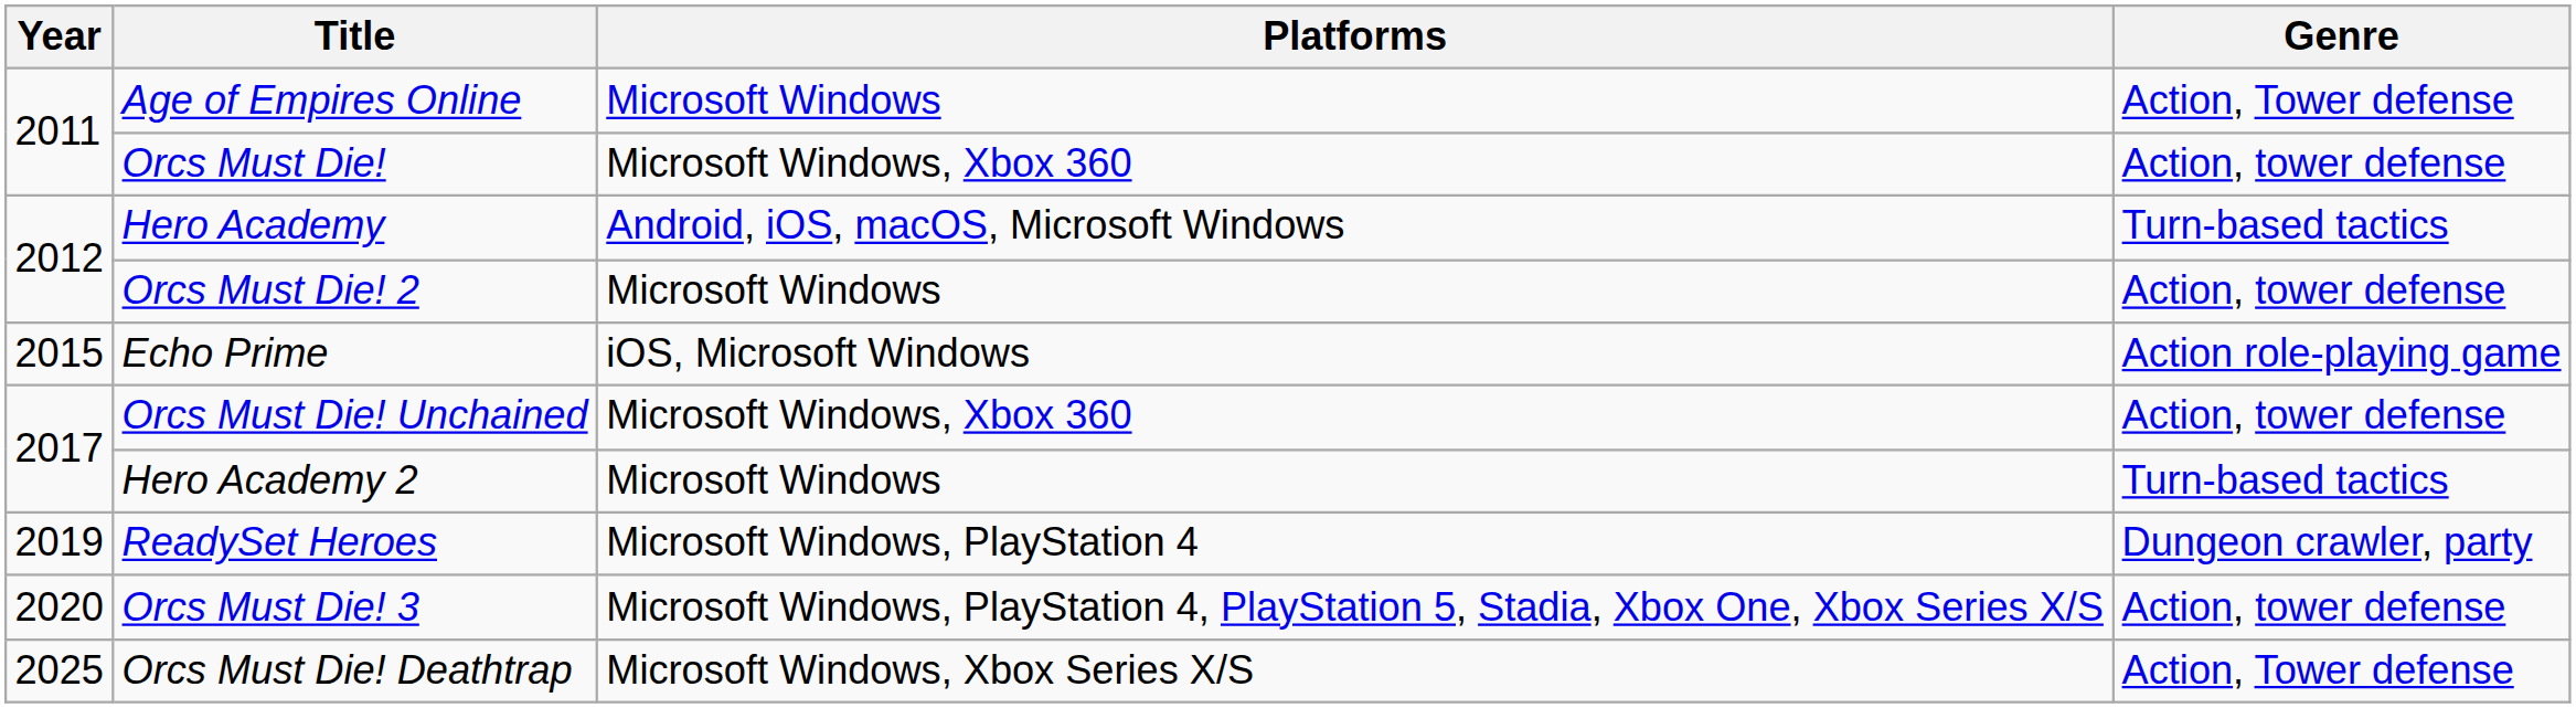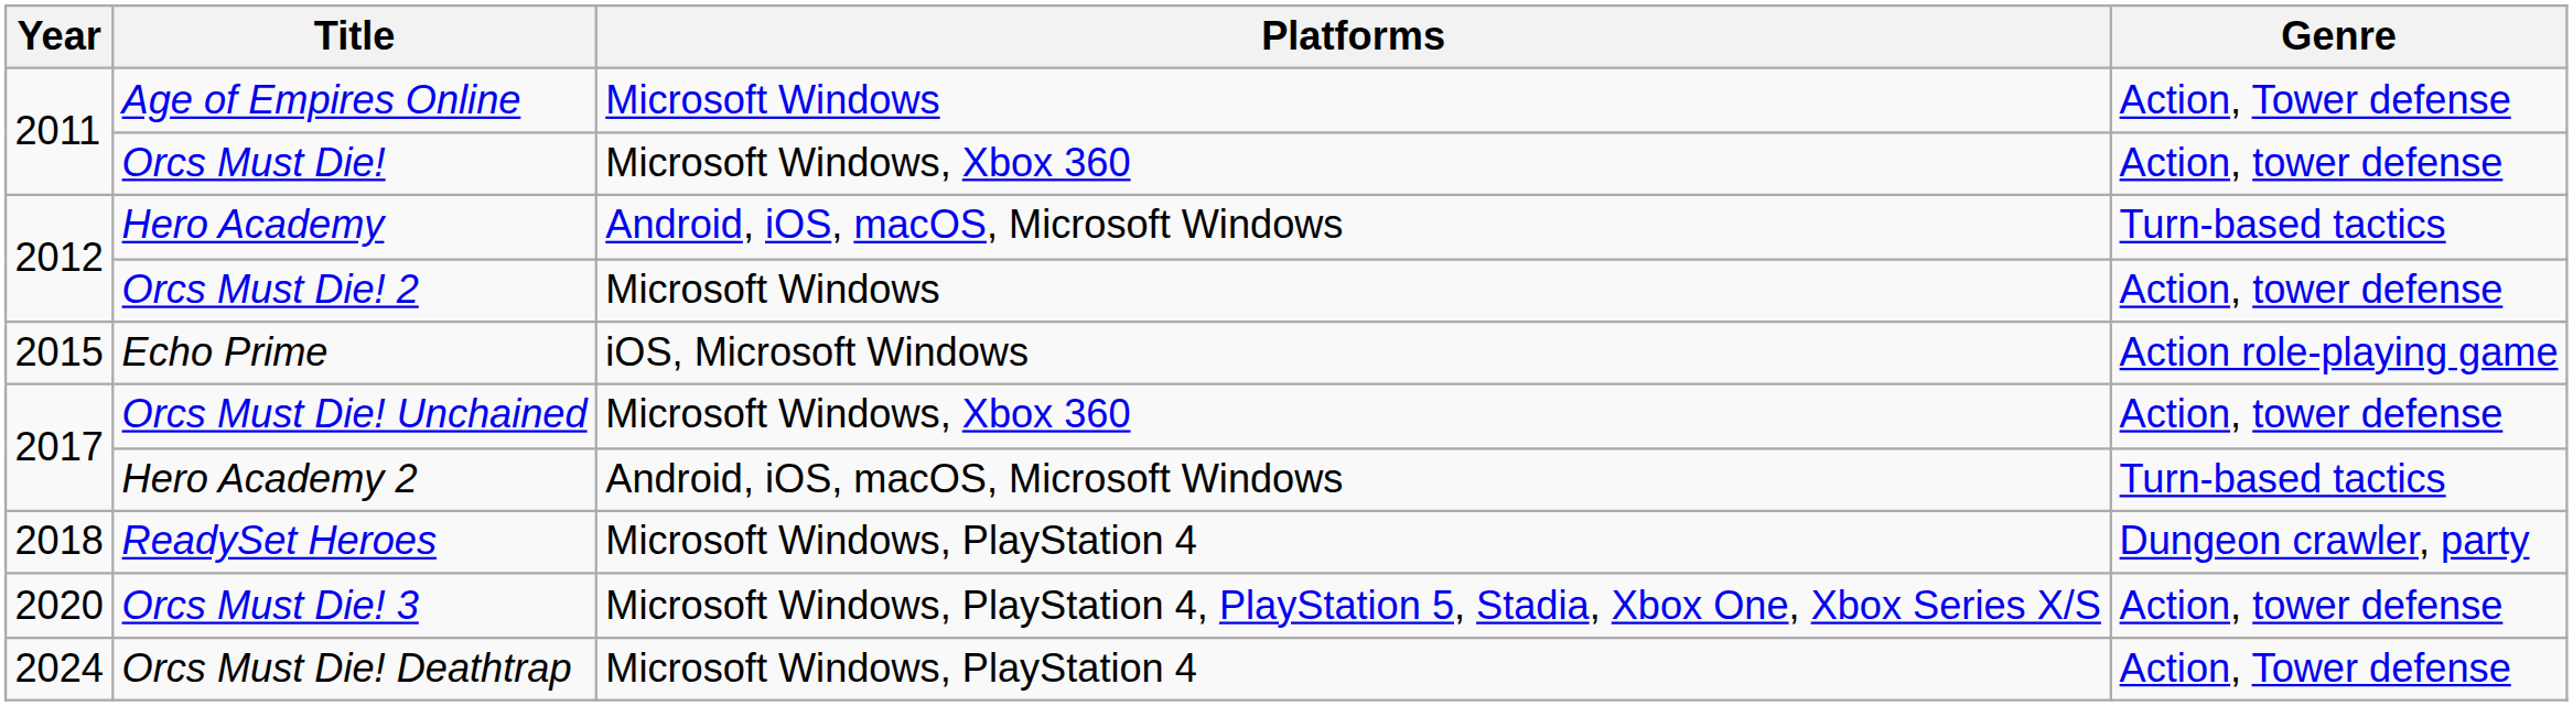 <table class="wikitable">
 <tr>
 <th>Year</th>
 <th>Title</th>
 <th>Platforms</th>
 <th>Genre</th>
 </tr>
 <tr>
 <td rowspan="2">2011</td>
 <td><em><a href='#'>Age of Empires Online</a></em></td>
 <td><a href='#'>Microsoft Windows</a></td>
 <td><a href='#'>Action</a>, <a href='#'>Tower defense</a></td>
 </tr>
 <tr>
 <td><em><a href='#'>Orcs Must Die!</a></em></td>
 <td>Microsoft Windows, <a href='#'>Xbox 360</a></td>
 <td><a href='#'>Action</a>, <a href='#'>tower defense</a></td>
 </tr>
 <tr>
 <td rowspan="2">2012</td>
 <td><em><a href='#'>Hero Academy</a></em></td>
 <td><a href='#'>Android</a>, <a href='#'>iOS</a>, <a href='#'>macOS</a>, Microsoft Windows</td>
 <td><a href='#'>Turn-based tactics</a></td>
 </tr>
 <tr>
 <td><em><a href='#'>Orcs Must Die! 2</a></em></td>
 <td>Microsoft Windows</td>
 <td><a href='#'>Action</a>, <a href='#'>tower defense</a></td>
 </tr>
 <tr>
 <td>2015</td>
 <td><em>Echo Prime</em></td>
 <td>iOS, Microsoft Windows</td>
 <td><a href='#'>Action role-playing game</a></td>
 </tr>
 <tr>
 <td rowspan="2">2017</td>
 <td><em><a href='#'>Orcs Must Die! Unchained</a></em></td>
 <td>Microsoft Windows, <a href='#'>Xbox 360</a></td>
 <td><a href='#'>Action</a>, <a href='#'>tower defense</a></td>
 </tr>
 <tr>
 <td><em>Hero Academy 2</em></td>
-<td>Microsoft Windows</td>
+<td>Android, iOS, macOS, Microsoft Windows</td>
 <td><a href='#'>Turn-based tactics</a></td>
 </tr>
 <tr>
-<td>2019</td>
+<td>2018</td>
 <td><em><a href='#'>ReadySet Heroes</a></em></td>
 <td>Microsoft Windows, PlayStation 4</td>
 <td><a href='#'>Dungeon crawler</a>, <a href='#'>party</a></td>
 </tr>
 <tr>
 <td>2020</td>
 <td><em><a href='#'>Orcs Must Die! 3</a></em></td>
 <td>Microsoft Windows, PlayStation 4, <a href='#'>PlayStation 5</a>, <a href='#'>Stadia</a>, <a href='#'>Xbox One</a>, <a href='#'>Xbox Series X/S</a></td>
 <td><a href='#'>Action</a>, <a href='#'>tower defense</a></td>
 </tr>
 <tr>
-<td>2025</td>
+<td>2024</td>
 <td><em>Orcs Must Die! Deathtrap</em></td>
-<td>Microsoft Windows, Xbox Series X/S</td>
+<td>Microsoft Windows, PlayStation 4</td>
 <td><a href='#'>Action</a>, <a href='#'>Tower defense</a></td>
 </tr>
 </table>
